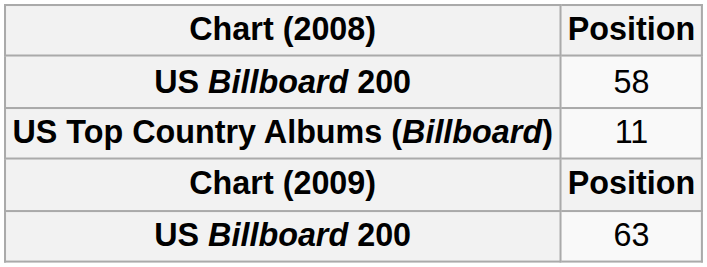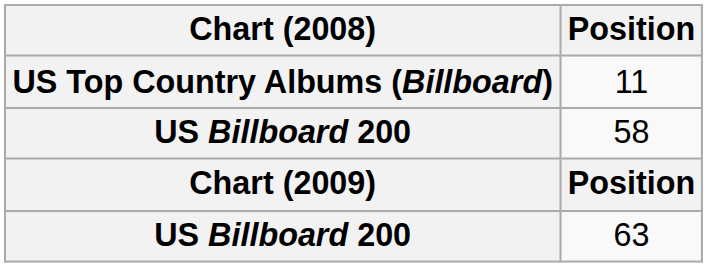 <table class="wikitable plainrowheaders" style="text-align:center">
 <tr>
 <th scope="col">Chart (2008)</th>
 <th scope="col">Position</th>
 </tr>
 <tr>
+<th scope="row">US Top Country Albums (<em>Billboard</em>)</th>
+<td>11</td>
+</tr>
+<tr>
 <th scope="row">US <em>Billboard</em> 200</th>
 <td>58</td>
-</tr>
-<tr>
-<th scope="row">US Top Country Albums (<em>Billboard</em>)</th>
-<td>11</td>
 </tr>
 <tr>
 <th scope="col">Chart (2009)</th>
 <th scope="col">Position</th>
 </tr>
 <tr>
 <th scope="row">US <em>Billboard</em> 200</th>
 <td>63</td>
 </tr>
 </table>
